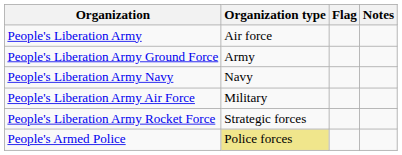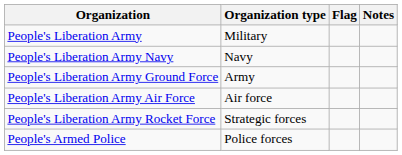 <table class="wikitable">
 <tr>
 <th>Organization</th>
 <th>Organization type</th>
 <th>Flag</th>
 <th>Notes</th>
 </tr>
 <tr>
 <td><a href='#'>People's Liberation Army</a></td>
-<td>Air force</td>
+<td>Military</td>
+<td></td>
+<td></td>
+</tr>
+<tr>
+<td><a href='#'>People's Liberation Army Navy</a></td>
+<td>Navy</td>
 <td></td>
 <td></td>
 </tr>
 <tr>
 <td><a href='#'>People's Liberation Army Ground Force</a></td>
 <td>Army</td>
 <td></td>
 <td></td>
 </tr>
 <tr>
-<td><a href='#'>People's Liberation Army Navy</a></td>
-<td>Navy</td>
-<td></td>
-<td></td>
-</tr>
-<tr>
 <td><a href='#'>People's Liberation Army Air Force</a></td>
-<td>Military</td>
+<td>Air force</td>
 <td></td>
 <td></td>
 </tr>
 <tr>
 <td><a href='#'>People's Liberation Army Rocket Force</a></td>
 <td>Strategic forces</td>
 <td></td>
 <td></td>
 </tr>
 <tr>
 <td><a href='#'>People's Armed Police</a></td>
-<td style="background: khaki;">Police forces</td>
+<td>Police forces</td>
 <td></td>
 <td></td>
 </tr>
 </table>
